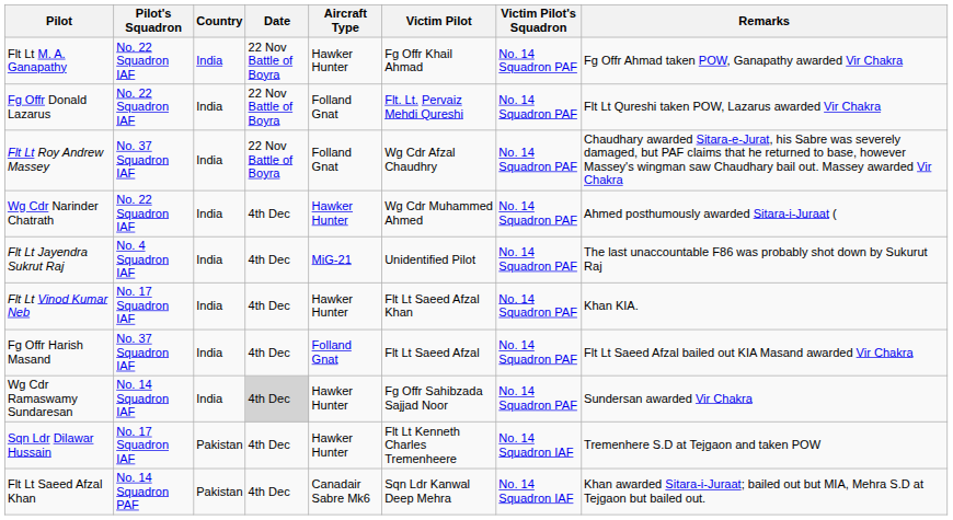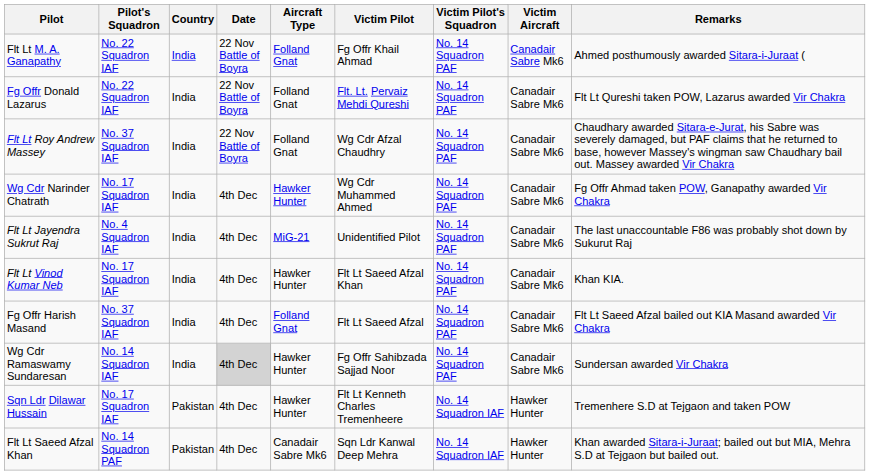 <table class="wikitable">
 <tr>
 <th>Pilot</th>
 <th>Pilot's Squadron</th>
 <th>Country</th>
 <th>Date</th>
 <th>Aircraft Type</th>
 <th>Victim Pilot</th>
 <th>Victim Pilot's Squadron</th>
+<th>Victim Aircraft</th>
 <th>Remarks</th>
 </tr>
 <tr>
 <td>Flt Lt <a href='#'>M. A. Ganapathy</a></td>
 <td><a href='#'>No. 22 Squadron IAF</a></td>
 <td><a href='#'>India</a></td>
 <td>22 Nov <a href='#'>Battle of Boyra</a></td>
-<td>Hawker Hunter</td>
+<td><a href='#'>Folland Gnat</a></td>
 <td>Fg Offr Khail Ahmad</td>
 <td><a href='#'>No. 14 Squadron PAF</a></td>
-<td>Fg Offr Ahmad taken <a href='#'>POW</a>, Ganapathy awarded <a href='#'>Vir Chakra</a></td>
+<td><a href='#'>Canadair Sabre</a> Mk6</td>
+<td>Ahmed posthumously awarded <a href='#'>Sitara-i-Juraat</a> (</td>
 </tr>
 <tr>
 <td><a href='#'>Fg Offr</a> Donald Lazarus</td>
 <td><a href='#'>No. 22 Squadron IAF</a></td>
 <td>India</td>
 <td>22 Nov <a href='#'>Battle of Boyra</a></td>
 <td>Folland Gnat</td>
 <td><a href='#'>Flt. Lt.</a> <a href='#'>Pervaiz Mehdi Qureshi</a></td>
 <td><a href='#'>No. 14 Squadron PAF</a></td>
+<td>Canadair Sabre Mk6</td>
 <td>Flt Lt Qureshi taken POW, Lazarus awarded <a href='#'>Vir Chakra</a><br></td>
 </tr>
 <tr>
 <td><em><a href='#'>Flt Lt</a> Roy Andrew Massey</em></td>
 <td><a href='#'>No. 37 Squadron IAF</a></td>
 <td>India</td>
 <td>22 Nov <a href='#'>Battle of Boyra</a></td>
 <td>Folland Gnat</td>
 <td>Wg Cdr Afzal Chaudhry</td>
 <td><a href='#'>No. 14 Squadron PAF</a></td>
+<td>Canadair Sabre Mk6</td>
 <td>Chaudhary awarded <a href='#'>Sitara-e-Jurat</a>, his Sabre was severely damaged, but PAF claims that he returned to base, however Massey's wingman saw Chaudhary bail out. Massey awarded <a href='#'>Vir Chakra</a></td>
 </tr>
 <tr>
 <td><a href='#'>Wg Cdr</a> Narinder Chatrath</td>
-<td><a href='#'>No. 22 Squadron IAF</a></td>
+<td><a href='#'>No. 17 Squadron IAF</a></td>
 <td>India</td>
 <td>4th Dec</td>
 <td><a href='#'>Hawker Hunter</a></td>
 <td>Wg Cdr Muhammed Ahmed</td>
 <td><a href='#'>No. 14 Squadron PAF</a></td>
-<td>Ahmed posthumously awarded <a href='#'>Sitara-i-Juraat</a> (</td>
+<td>Canadair Sabre Mk6</td>
+<td>Fg Offr Ahmad taken <a href='#'>POW</a>, Ganapathy awarded <a href='#'>Vir Chakra</a></td>
 </tr>
 <tr>
 <td><em>Flt Lt Jayendra Sukrut Raj</em></td>
 <td><a href='#'>No. 4 Squadron IAF</a></td>
 <td>India</td>
 <td>4th Dec</td>
 <td><a href='#'>MiG-21</a></td>
 <td>Unidentified Pilot</td>
 <td><a href='#'>No. 14 Squadron PAF</a></td>
+<td>Canadair Sabre Mk6</td>
 <td>The last unaccountable F86 was probably shot down by Sukurut Raj</td>
 </tr>
 <tr>
 <td><em>Flt Lt <a href='#'>Vinod Kumar Neb</a></em></td>
 <td><a href='#'>No. 17 Squadron IAF</a></td>
 <td>India</td>
 <td>4th Dec</td>
 <td>Hawker Hunter</td>
 <td>Flt Lt Saeed Afzal Khan</td>
 <td><a href='#'>No. 14 Squadron PAF</a></td>
+<td>Canadair Sabre Mk6</td>
 <td>Khan KIA.</td>
 </tr>
 <tr>
 <td>Fg Offr Harish Masand</td>
 <td><a href='#'>No. 37 Squadron IAF</a></td>
 <td>India</td>
 <td>4th Dec</td>
 <td><a href='#'>Folland Gnat</a></td>
 <td>Flt Lt Saeed Afzal</td>
 <td><a href='#'>No. 14 Squadron PAF</a></td>
+<td>Canadair Sabre Mk6</td>
 <td>Flt Lt Saeed Afzal bailed out KIA Masand awarded <a href='#'>Vir Chakra</a></td>
 </tr>
 <tr>
 <td>Wg Cdr Ramaswamy Sundaresan</td>
 <td><a href='#'>No. 14 Squadron IAF</a></td>
 <td>India</td>
 <td style="background: lightgrey;">4th Dec</td>
 <td>Hawker Hunter</td>
 <td>Fg Offr Sahibzada Sajjad Noor</td>
 <td><a href='#'>No. 14 Squadron PAF</a></td>
+<td>Canadair Sabre Mk6</td>
 <td>Sundersan awarded <a href='#'>Vir Chakra</a></td>
 </tr>
 <tr>
 <td><a href='#'>Sqn Ldr</a> <a href='#'>Dilawar Hussain</a></td>
 <td><a href='#'>No. 17 Squadron IAF</a></td>
 <td>Pakistan</td>
 <td>4th Dec</td>
 <td>Hawker Hunter</td>
 <td>Flt Lt Kenneth Charles Tremenheere</td>
 <td><a href='#'>No. 14 Squadron IAF</a></td>
+<td>Hawker Hunter</td>
 <td>Tremenhere S.D at Tejgaon and taken POW </td>
 </tr>
 <tr>
 <td>Flt Lt Saeed Afzal Khan</td>
 <td><a href='#'>No. 14 Squadron PAF</a></td>
 <td>Pakistan</td>
 <td>4th Dec</td>
 <td>Canadair Sabre Mk6</td>
 <td>Sqn Ldr Kanwal Deep Mehra</td>
 <td><a href='#'>No. 14 Squadron IAF</a></td>
+<td>Hawker Hunter</td>
 <td>Khan awarded <a href='#'>Sitara-i-Juraat</a>; bailed out but MIA, Mehra S.D at Tejgaon but bailed out.</td>
 </tr>
 </table>
